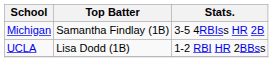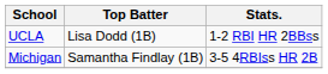 <table class="wikitable">
 <tr>
 <th>School</th>
 <th>Top Batter</th>
 <th>Stats.</th>
 </tr>
 <tr>
+<td><a href='#'>UCLA</a></td>
+<td>Lisa Dodd (1B)</td>
+<td>1-2  <a href='#'>RBI</a>  <a href='#'>HR</a>  2<a href='#'>BBs</a>s</td>
+</tr>
+<tr>
 <td><a href='#'>Michigan</a></td>
 <td>Samantha Findlay (1B)</td>
 <td>3-5  4<a href='#'>RBIs</a>s  <a href='#'>HR</a>  <a href='#'>2B</a></td>
 </tr>
 <tr>
-<td><a href='#'>UCLA</a></td>
-<td>Lisa Dodd (1B)</td>
-<td>1-2  <a href='#'>RBI</a>  <a href='#'>HR</a>  2<a href='#'>BBs</a>s</td>
-</tr>
-<tr>
 </tr>
 </table>
